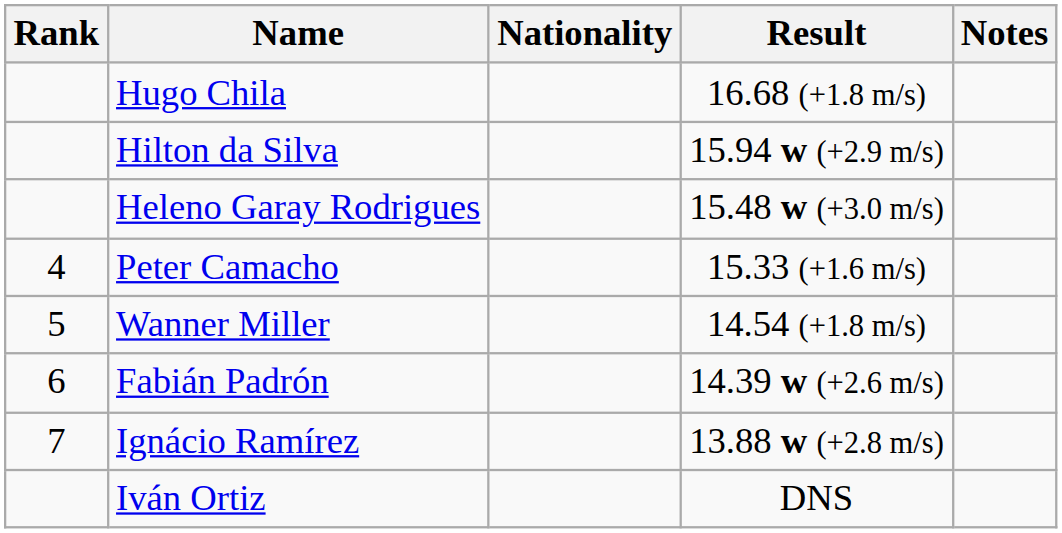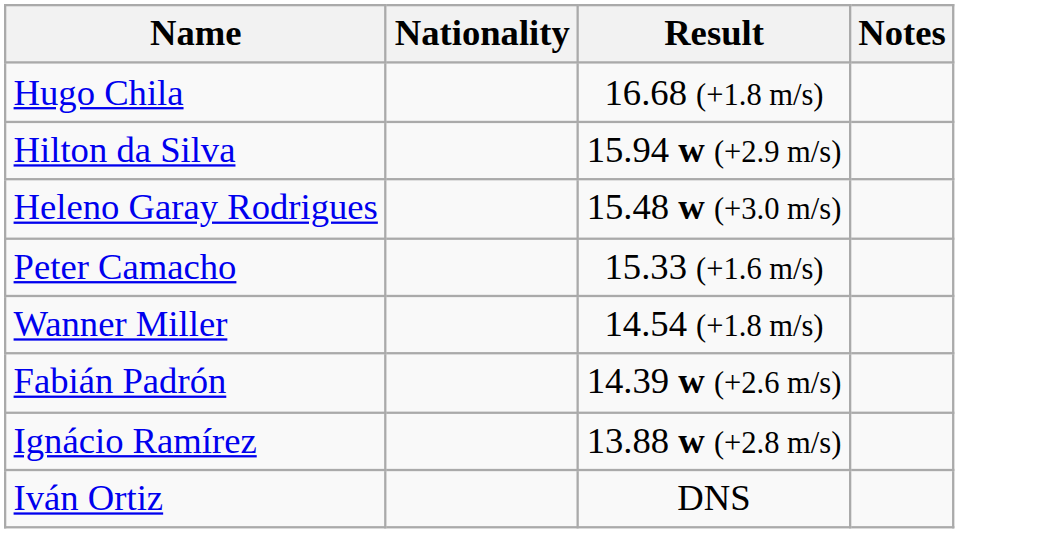 <table class="wikitable sortable" style="text-align:center">
 <tr>
-<th>Rank</th>
 <th>Name</th>
 <th>Nationality</th>
 <th>Result</th>
 <th>Notes</th>
 </tr>
 <tr>
-<td align=center></td>
 <td align=left><a href='#'>Hugo Chila</a></td>
 <td align=left></td>
 <td>16.68 <small>(+1.8 m/s)</small></td>
 <td></td>
 </tr>
 <tr>
-<td align=center></td>
 <td align=left><a href='#'>Hilton da Silva</a></td>
 <td align=left></td>
 <td>15.94 <strong>w</strong> <small>(+2.9 m/s)</small></td>
 <td></td>
 </tr>
 <tr>
-<td align=center></td>
 <td align=left><a href='#'>Heleno Garay Rodrigues</a></td>
 <td align=left></td>
 <td>15.48 <strong>w</strong> <small>(+3.0 m/s)</small></td>
 <td></td>
 </tr>
 <tr>
-<td align=center>4</td>
 <td align=left><a href='#'>Peter Camacho</a></td>
 <td align=left></td>
 <td>15.33 <small>(+1.6 m/s)</small></td>
 <td></td>
 </tr>
 <tr>
-<td align=center>5</td>
 <td align=left><a href='#'>Wanner Miller</a></td>
 <td align=left></td>
 <td>14.54 <small>(+1.8 m/s)</small></td>
 <td></td>
 </tr>
 <tr>
-<td align=center>6</td>
 <td align=left><a href='#'>Fabián Padrón</a></td>
 <td align=left></td>
 <td>14.39 <strong>w</strong> <small>(+2.6 m/s)</small></td>
 <td></td>
 </tr>
 <tr>
-<td align=center>7</td>
 <td align=left><a href='#'>Ignácio Ramírez</a></td>
 <td align=left></td>
 <td>13.88 <strong>w</strong> <small>(+2.8 m/s)</small></td>
 <td></td>
 </tr>
 <tr>
-<td align=center></td>
 <td align=left><a href='#'>Iván Ortiz</a></td>
 <td align=left></td>
 <td>DNS</td>
 <td></td>
 </tr>
 </table>
